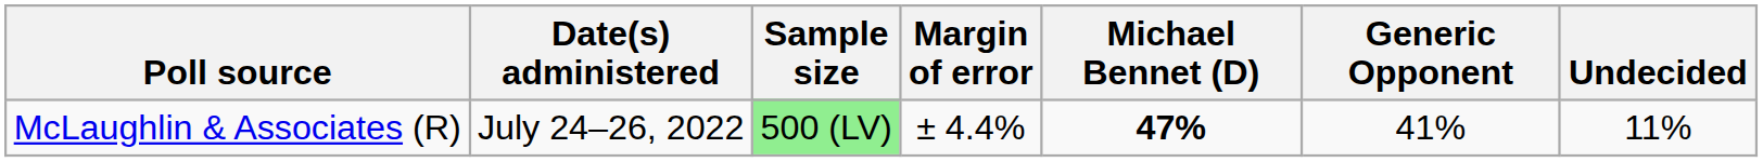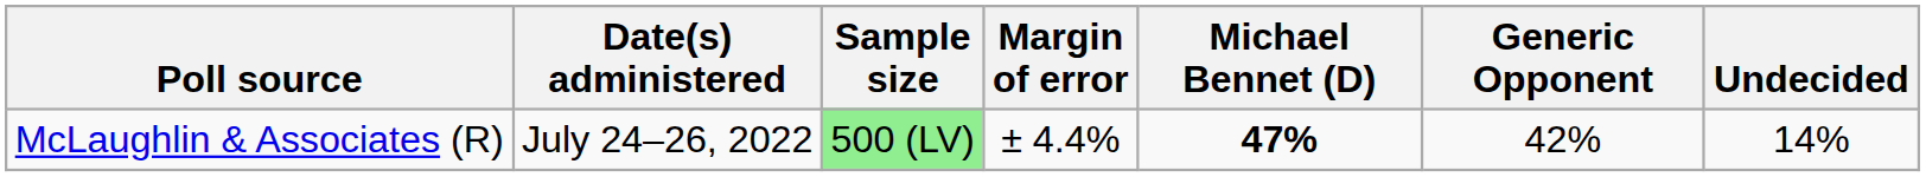 <table class="wikitable" style="font-size:90%;text-align:center;">
 <tr style="vertical-align:bottom">
 <th>Poll source</th>
 <th>Date(s)<br>administered</th>
 <th>Sample<br>size</th>
 <th>Margin<br>of error</th>
 <th style="width:100px;">Michael<br>Bennet (D)</th>
 <th style="width:100px;">Generic<br>Opponent</th>
 <th>Undecided</th>
 </tr>
 <tr>
 <td style="text-align:left;"><a href='#'>McLaughlin & Associates</a> (R)</td>
 <td>July 24–26, 2022</td>
 <td style="background: lightgreen;">500 (LV)</td>
 <td>± 4.4%</td>
 <td><strong>47%</strong></td>
-<td>41%</td>
-<td>11%</td>
+<td>42%</td>
+<td>14%</td>
 </tr>
 </table>
